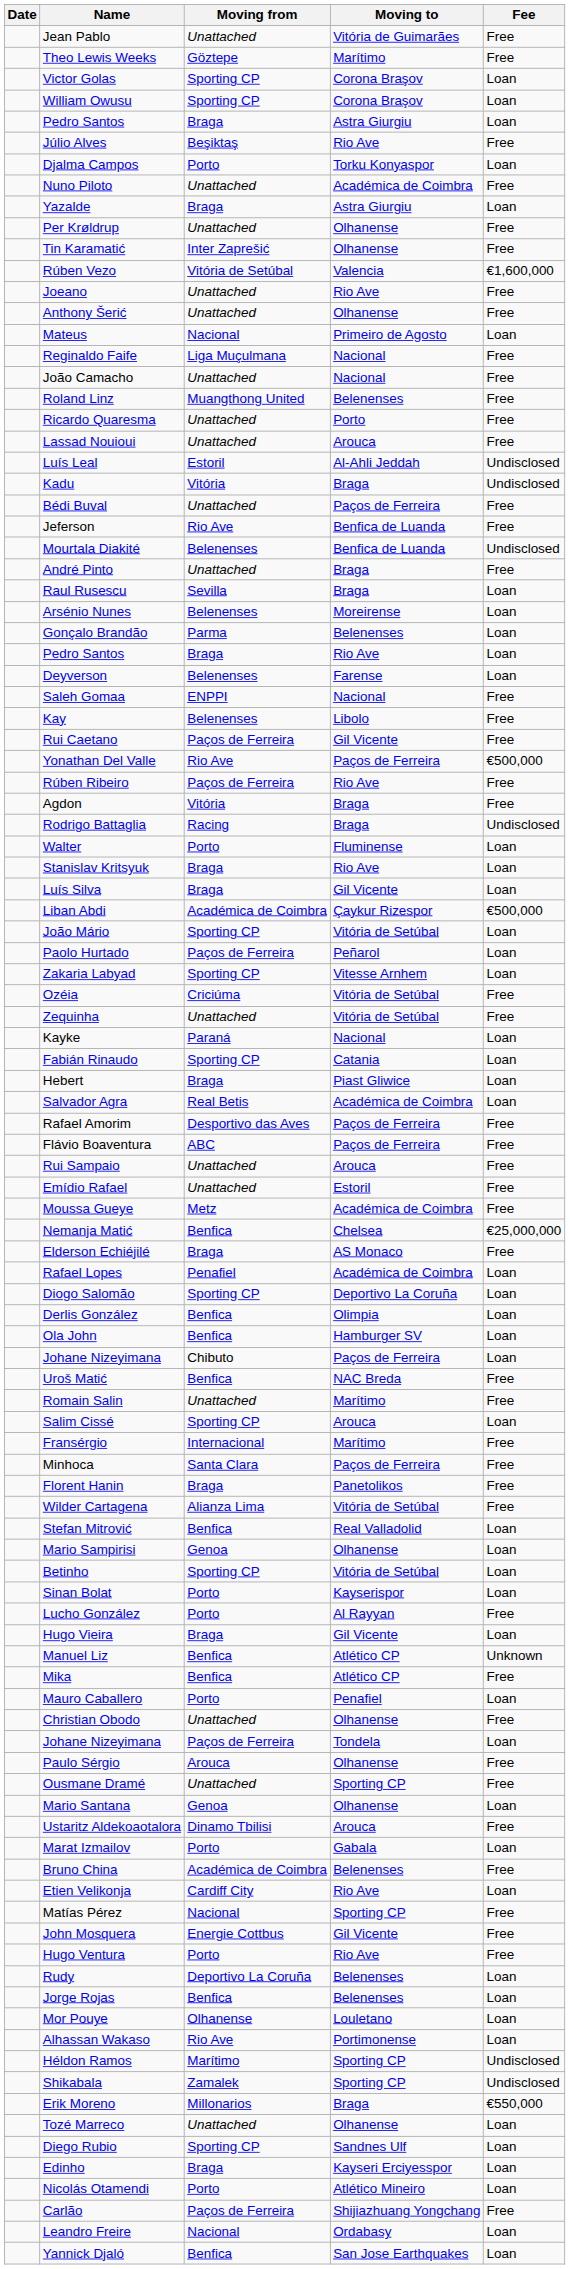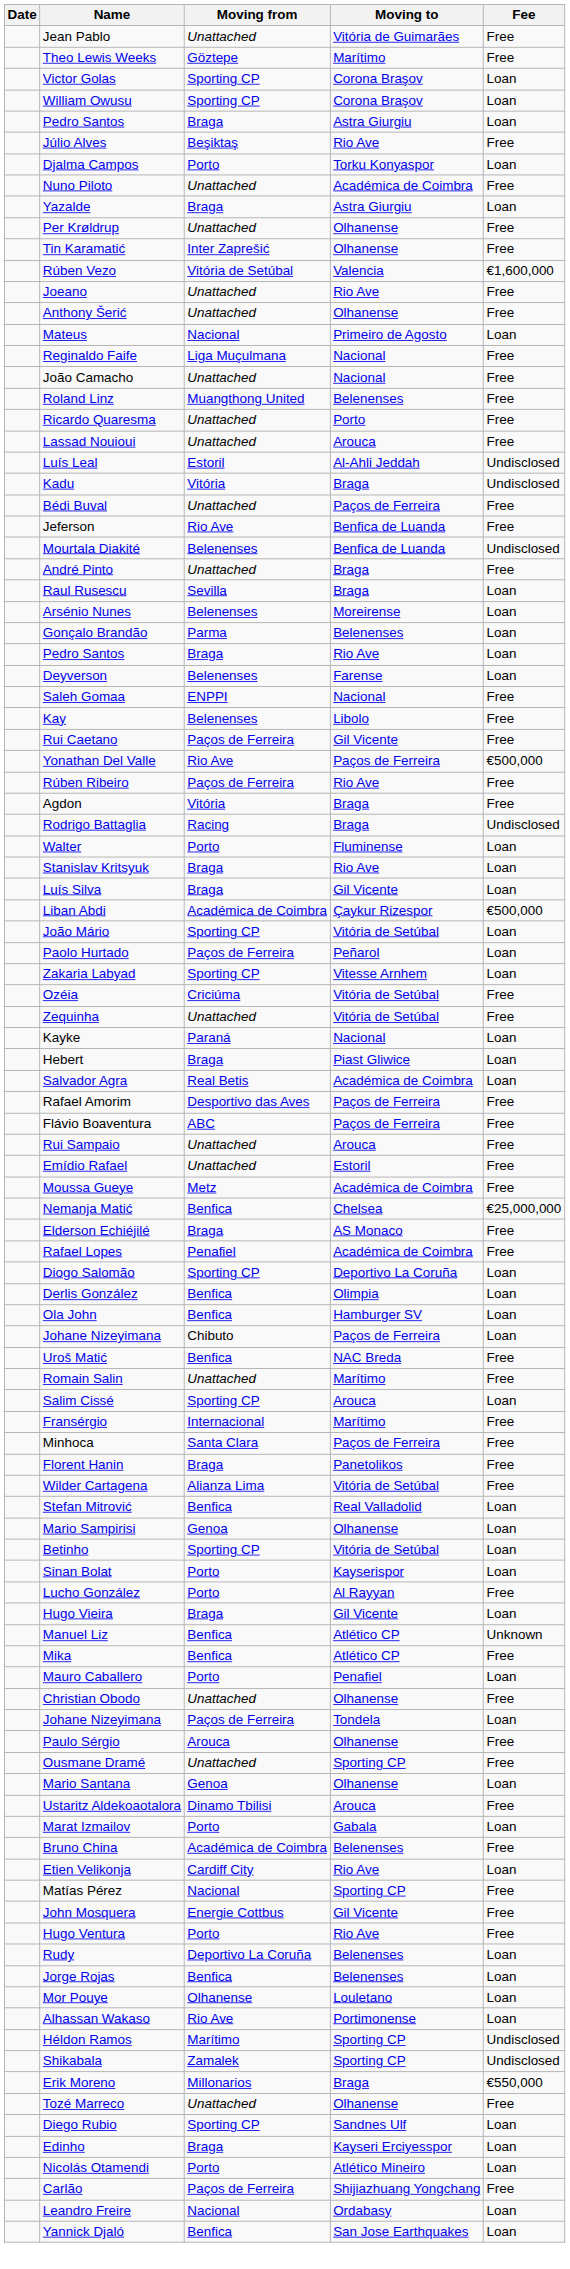 <table class="wikitable sortable">
 <tr>
 <th>Date</th>
 <th>Name</th>
 <th>Moving from</th>
 <th>Moving to</th>
 <th>Fee</th>
 </tr>
 <tr>
 <td><strong></strong></td>
 <td> Jean Pablo</td>
 <td><em>Unattached</em></td>
 <td> <a href='#'>Vitória de Guimarães</a></td>
 <td>Free</td>
 </tr>
 <tr>
 <td><strong></strong></td>
 <td> <a href='#'>Theo Lewis Weeks</a></td>
 <td> <a href='#'>Göztepe</a></td>
 <td> <a href='#'>Marítimo</a></td>
 <td>Free</td>
 </tr>
 <tr>
 <td><strong></strong></td>
 <td> <a href='#'>Victor Golas</a></td>
 <td> <a href='#'>Sporting CP</a></td>
 <td> <a href='#'>Corona Braşov</a></td>
 <td>Loan</td>
 </tr>
 <tr>
 <td><strong></strong></td>
 <td> <a href='#'>William Owusu</a></td>
 <td> <a href='#'>Sporting CP</a></td>
 <td> <a href='#'>Corona Braşov</a></td>
 <td>Loan</td>
 </tr>
 <tr>
 <td><strong></strong></td>
 <td> <a href='#'>Pedro Santos</a></td>
 <td> <a href='#'>Braga</a></td>
 <td> <a href='#'>Astra Giurgiu</a></td>
 <td>Loan</td>
 </tr>
 <tr>
 <td><strong></strong></td>
 <td> <a href='#'>Júlio Alves</a></td>
 <td> <a href='#'>Beşiktaş</a></td>
 <td> <a href='#'>Rio Ave</a></td>
 <td>Free</td>
 </tr>
 <tr>
 <td><strong></strong></td>
 <td> <a href='#'>Djalma Campos</a></td>
 <td> <a href='#'>Porto</a></td>
 <td> <a href='#'>Torku Konyaspor</a></td>
 <td>Loan</td>
 </tr>
 <tr>
 <td><strong></strong></td>
 <td> <a href='#'>Nuno Piloto</a></td>
 <td><em>Unattached</em></td>
 <td> <a href='#'>Académica de Coimbra</a></td>
 <td>Free</td>
 </tr>
 <tr>
 <td><strong></strong></td>
 <td> <a href='#'>Yazalde</a></td>
 <td> <a href='#'>Braga</a></td>
 <td> <a href='#'>Astra Giurgiu</a></td>
 <td>Loan</td>
 </tr>
 <tr>
 <td><strong></strong></td>
 <td> <a href='#'>Per Krøldrup</a></td>
 <td><em>Unattached</em></td>
 <td> <a href='#'>Olhanense</a></td>
 <td>Free</td>
 </tr>
 <tr>
 <td><strong></strong></td>
 <td> <a href='#'>Tin Karamatić</a></td>
 <td> <a href='#'>Inter Zaprešić</a></td>
 <td> <a href='#'>Olhanense</a></td>
 <td>Free</td>
 </tr>
 <tr>
 <td><strong></strong></td>
 <td> <a href='#'>Rúben Vezo</a></td>
 <td> <a href='#'>Vitória de Setúbal</a></td>
 <td> <a href='#'>Valencia</a></td>
 <td>€1,600,000</td>
 </tr>
 <tr>
 <td><strong></strong></td>
 <td> <a href='#'>Joeano</a></td>
 <td><em>Unattached</em></td>
 <td> <a href='#'>Rio Ave</a></td>
 <td>Free</td>
 </tr>
 <tr>
 <td><strong></strong></td>
 <td> <a href='#'>Anthony Šerić</a></td>
 <td><em>Unattached</em></td>
 <td> <a href='#'>Olhanense</a></td>
 <td>Free</td>
 </tr>
 <tr>
 <td><strong></strong></td>
 <td> <a href='#'>Mateus</a></td>
 <td> <a href='#'>Nacional</a></td>
 <td> <a href='#'>Primeiro de Agosto</a></td>
 <td>Loan</td>
 </tr>
 <tr>
 <td><strong></strong></td>
 <td> <a href='#'>Reginaldo Faife</a></td>
 <td> <a href='#'>Liga Muçulmana</a></td>
 <td> <a href='#'>Nacional</a></td>
 <td>Free</td>
 </tr>
 <tr>
 <td><strong></strong></td>
 <td> João Camacho</td>
 <td><em>Unattached</em></td>
 <td> <a href='#'>Nacional</a></td>
 <td>Free</td>
 </tr>
 <tr>
 <td><strong></strong></td>
 <td> <a href='#'>Roland Linz</a></td>
 <td> <a href='#'>Muangthong United</a></td>
 <td> <a href='#'>Belenenses</a></td>
 <td>Free</td>
 </tr>
 <tr>
 <td><strong></strong></td>
 <td> <a href='#'>Ricardo Quaresma</a></td>
 <td><em>Unattached</em></td>
 <td> <a href='#'>Porto</a></td>
 <td>Free</td>
 </tr>
 <tr>
 <td><strong></strong></td>
 <td> <a href='#'>Lassad Nouioui</a></td>
 <td><em>Unattached</em></td>
 <td> <a href='#'>Arouca</a></td>
 <td>Free</td>
 </tr>
 <tr>
 <td><strong></strong></td>
 <td> <a href='#'>Luís Leal</a></td>
 <td> <a href='#'>Estoril</a></td>
 <td> <a href='#'>Al-Ahli Jeddah</a></td>
 <td>Undisclosed</td>
 </tr>
 <tr>
 <td><strong></strong></td>
 <td> <a href='#'>Kadu</a></td>
 <td> <a href='#'>Vitória</a></td>
 <td> <a href='#'>Braga</a></td>
 <td>Undisclosed</td>
 </tr>
 <tr>
 <td><strong></strong></td>
 <td> <a href='#'>Bédi Buval</a></td>
 <td><em>Unattached</em></td>
 <td> <a href='#'>Paços de Ferreira</a></td>
 <td>Free</td>
 </tr>
 <tr>
 <td><strong></strong></td>
 <td> Jeferson</td>
 <td> <a href='#'>Rio Ave</a></td>
 <td> <a href='#'>Benfica de Luanda</a></td>
 <td>Free</td>
 </tr>
 <tr>
 <td><strong></strong></td>
 <td> <a href='#'>Mourtala Diakité</a></td>
 <td> <a href='#'>Belenenses</a></td>
 <td> <a href='#'>Benfica de Luanda</a></td>
 <td>Undisclosed</td>
 </tr>
 <tr>
 <td><strong></strong></td>
 <td> <a href='#'>André Pinto</a></td>
 <td><em>Unattached</em></td>
 <td> <a href='#'>Braga</a></td>
 <td>Free</td>
 </tr>
 <tr>
 <td><strong></strong></td>
 <td> <a href='#'>Raul Rusescu</a></td>
 <td> <a href='#'>Sevilla</a></td>
 <td> <a href='#'>Braga</a></td>
 <td>Loan</td>
 </tr>
 <tr>
 <td><strong></strong></td>
 <td> <a href='#'>Arsénio Nunes</a></td>
 <td> <a href='#'>Belenenses</a></td>
 <td> <a href='#'>Moreirense</a></td>
 <td>Loan</td>
 </tr>
 <tr>
 <td><strong></strong></td>
 <td> <a href='#'>Gonçalo Brandão</a></td>
 <td> <a href='#'>Parma</a></td>
 <td> <a href='#'>Belenenses</a></td>
 <td>Loan</td>
 </tr>
 <tr>
 <td><strong></strong></td>
 <td> <a href='#'>Pedro Santos</a></td>
 <td> <a href='#'>Braga</a></td>
 <td> <a href='#'>Rio Ave</a></td>
 <td>Loan</td>
 </tr>
 <tr>
 <td><strong></strong></td>
 <td> <a href='#'>Deyverson</a></td>
 <td> <a href='#'>Belenenses</a></td>
 <td> <a href='#'>Farense</a></td>
 <td>Loan</td>
 </tr>
 <tr>
 <td><strong></strong></td>
 <td> <a href='#'>Saleh Gomaa</a></td>
 <td> <a href='#'>ENPPI</a></td>
 <td> <a href='#'>Nacional</a></td>
 <td>Free</td>
 </tr>
 <tr>
 <td><strong></strong></td>
 <td> <a href='#'>Kay</a></td>
 <td> <a href='#'>Belenenses</a></td>
 <td> <a href='#'>Libolo</a></td>
 <td>Free</td>
 </tr>
 <tr>
 <td><strong></strong></td>
 <td> <a href='#'>Rui Caetano</a></td>
 <td> <a href='#'>Paços de Ferreira</a></td>
 <td> <a href='#'>Gil Vicente</a></td>
 <td>Free</td>
 </tr>
 <tr>
 <td><strong></strong></td>
 <td> <a href='#'>Yonathan Del Valle</a></td>
 <td> <a href='#'>Rio Ave</a></td>
 <td> <a href='#'>Paços de Ferreira</a></td>
 <td>€500,000</td>
 </tr>
 <tr>
 <td><strong></strong></td>
 <td> <a href='#'>Rúben Ribeiro</a></td>
 <td> <a href='#'>Paços de Ferreira</a></td>
 <td> <a href='#'>Rio Ave</a></td>
 <td>Free</td>
 </tr>
 <tr>
 <td><strong></strong></td>
 <td> Agdon</td>
 <td> <a href='#'>Vitória</a></td>
 <td> <a href='#'>Braga</a></td>
 <td>Free</td>
 </tr>
 <tr>
 <td><strong></strong></td>
 <td> <a href='#'>Rodrigo Battaglia</a></td>
 <td> <a href='#'>Racing</a></td>
 <td> <a href='#'>Braga</a></td>
 <td>Undisclosed</td>
 </tr>
 <tr>
 <td><strong></strong></td>
 <td> <a href='#'>Walter</a></td>
 <td> <a href='#'>Porto</a></td>
 <td> <a href='#'>Fluminense</a></td>
 <td>Loan</td>
 </tr>
 <tr>
 <td><strong></strong></td>
 <td> <a href='#'>Stanislav Kritsyuk</a></td>
 <td> <a href='#'>Braga</a></td>
 <td> <a href='#'>Rio Ave</a></td>
 <td>Loan</td>
 </tr>
 <tr>
 <td><strong></strong></td>
 <td> <a href='#'>Luís Silva</a></td>
 <td> <a href='#'>Braga</a></td>
 <td> <a href='#'>Gil Vicente</a></td>
 <td>Loan</td>
 </tr>
 <tr>
 <td><strong></strong></td>
 <td> <a href='#'>Liban Abdi</a></td>
 <td> <a href='#'>Académica de Coimbra</a></td>
 <td> <a href='#'>Çaykur Rizespor</a></td>
 <td>€500,000</td>
 </tr>
 <tr>
 <td><strong></strong></td>
 <td> <a href='#'>João Mário</a></td>
 <td> <a href='#'>Sporting CP</a></td>
 <td> <a href='#'>Vitória de Setúbal</a></td>
 <td>Loan</td>
 </tr>
 <tr>
 <td><strong></strong></td>
 <td> <a href='#'>Paolo Hurtado</a></td>
 <td> <a href='#'>Paços de Ferreira</a></td>
 <td> <a href='#'>Peñarol</a></td>
 <td>Loan</td>
 </tr>
 <tr>
 <td><strong></strong></td>
 <td> <a href='#'>Zakaria Labyad</a></td>
 <td> <a href='#'>Sporting CP</a></td>
 <td> <a href='#'>Vitesse Arnhem</a></td>
 <td>Loan</td>
 </tr>
 <tr>
 <td><strong></strong></td>
 <td> <a href='#'>Ozéia</a></td>
 <td> <a href='#'>Criciúma</a></td>
 <td> <a href='#'>Vitória de Setúbal</a></td>
 <td>Free</td>
 </tr>
 <tr>
 <td><strong></strong></td>
 <td> <a href='#'>Zequinha</a></td>
 <td><em>Unattached</em></td>
 <td> <a href='#'>Vitória de Setúbal</a></td>
 <td>Free</td>
 </tr>
 <tr>
 <td><strong></strong></td>
 <td> Kayke</td>
 <td> <a href='#'>Paraná</a></td>
 <td> <a href='#'>Nacional</a></td>
 <td>Loan</td>
 </tr>
 <tr>
 <td><strong></strong></td>
-<td> <a href='#'>Fabián Rinaudo</a></td>
-<td> <a href='#'>Sporting CP</a></td>
-<td> <a href='#'>Catania</a></td>
-<td>Loan</td>
-</tr>
-<tr>
-<td><strong></strong></td>
 <td> Hebert</td>
 <td> <a href='#'>Braga</a></td>
 <td> <a href='#'>Piast Gliwice</a></td>
 <td>Loan</td>
 </tr>
 <tr>
 <td><strong></strong></td>
 <td> <a href='#'>Salvador Agra</a></td>
 <td> <a href='#'>Real Betis</a></td>
 <td> <a href='#'>Académica de Coimbra</a></td>
 <td>Loan</td>
 </tr>
 <tr>
 <td><strong></strong></td>
 <td> Rafael Amorim</td>
 <td> <a href='#'>Desportivo das Aves</a></td>
 <td> <a href='#'>Paços de Ferreira</a></td>
 <td>Free</td>
 </tr>
 <tr>
 <td><strong></strong></td>
 <td> Flávio Boaventura</td>
 <td> <a href='#'>ABC</a></td>
 <td> <a href='#'>Paços de Ferreira</a></td>
 <td>Free</td>
 </tr>
 <tr>
 <td><strong></strong></td>
 <td> <a href='#'>Rui Sampaio</a></td>
 <td><em>Unattached</em></td>
 <td> <a href='#'>Arouca</a></td>
 <td>Free</td>
 </tr>
 <tr>
 <td><strong></strong></td>
 <td> <a href='#'>Emídio Rafael</a></td>
 <td><em>Unattached</em></td>
 <td> <a href='#'>Estoril</a></td>
 <td>Free</td>
 </tr>
 <tr>
 <td><strong></strong></td>
 <td> <a href='#'>Moussa Gueye</a></td>
 <td> <a href='#'>Metz</a></td>
 <td> <a href='#'>Académica de Coimbra</a></td>
 <td>Free</td>
 </tr>
 <tr>
 <td><strong></strong></td>
 <td> <a href='#'>Nemanja Matić</a></td>
 <td> <a href='#'>Benfica</a></td>
 <td> <a href='#'>Chelsea</a></td>
 <td>€25,000,000</td>
 </tr>
 <tr>
 <td><strong></strong></td>
 <td> <a href='#'>Elderson Echiéjilé</a></td>
 <td> <a href='#'>Braga</a></td>
 <td> <a href='#'>AS Monaco</a></td>
 <td>Free</td>
 </tr>
 <tr>
 <td><strong></strong></td>
 <td> <a href='#'>Rafael Lopes</a></td>
 <td> <a href='#'>Penafiel</a></td>
 <td> <a href='#'>Académica de Coimbra</a></td>
-<td>Loan</td>
+<td>Free</td>
 </tr>
 <tr>
 <td><strong></strong></td>
 <td> <a href='#'>Diogo Salomão</a></td>
 <td> <a href='#'>Sporting CP</a></td>
 <td> <a href='#'>Deportivo La Coruña</a></td>
 <td>Loan</td>
 </tr>
 <tr>
 <td><strong></strong></td>
 <td> <a href='#'>Derlis González</a></td>
 <td> <a href='#'>Benfica</a></td>
 <td> <a href='#'>Olimpia</a></td>
 <td>Loan</td>
 </tr>
 <tr>
 <td><strong></strong></td>
 <td> <a href='#'>Ola John</a></td>
 <td> <a href='#'>Benfica</a></td>
 <td> <a href='#'>Hamburger SV</a></td>
 <td>Loan</td>
 </tr>
 <tr>
 <td><strong></strong></td>
 <td> <a href='#'>Johane Nizeyimana</a></td>
 <td> Chibuto</td>
 <td> <a href='#'>Paços de Ferreira</a></td>
 <td>Loan</td>
 </tr>
 <tr>
 <td><strong></strong></td>
 <td> <a href='#'>Uroš Matić</a></td>
 <td> <a href='#'>Benfica</a></td>
 <td> <a href='#'>NAC Breda</a></td>
 <td>Free</td>
 </tr>
 <tr>
 <td><strong></strong></td>
 <td> <a href='#'>Romain Salin</a></td>
 <td><em>Unattached</em></td>
 <td> <a href='#'>Marítimo</a></td>
 <td>Free</td>
 </tr>
 <tr>
 <td><strong></strong></td>
 <td> <a href='#'>Salim Cissé</a></td>
 <td> <a href='#'>Sporting CP</a></td>
 <td> <a href='#'>Arouca</a></td>
 <td>Loan</td>
 </tr>
 <tr>
 <td><strong></strong></td>
 <td> <a href='#'>Fransérgio</a></td>
 <td> <a href='#'>Internacional</a></td>
 <td> <a href='#'>Marítimo</a></td>
 <td>Free</td>
 </tr>
 <tr>
 <td><strong></strong></td>
 <td> Minhoca</td>
 <td> <a href='#'>Santa Clara</a></td>
 <td> <a href='#'>Paços de Ferreira</a></td>
 <td>Free</td>
 </tr>
 <tr>
 <td><strong></strong></td>
 <td> <a href='#'>Florent Hanin</a></td>
 <td> <a href='#'>Braga</a></td>
 <td> <a href='#'>Panetolikos</a></td>
 <td>Free</td>
 </tr>
 <tr>
 <td><strong></strong></td>
 <td> <a href='#'>Wilder Cartagena</a></td>
 <td> <a href='#'>Alianza Lima</a></td>
 <td> <a href='#'>Vitória de Setúbal</a></td>
 <td>Free</td>
 </tr>
 <tr>
 <td><strong></strong></td>
 <td> <a href='#'>Stefan Mitrović</a></td>
 <td> <a href='#'>Benfica</a></td>
 <td> <a href='#'>Real Valladolid</a></td>
 <td>Loan</td>
 </tr>
 <tr>
 <td><strong></strong></td>
 <td> <a href='#'>Mario Sampirisi</a></td>
 <td> <a href='#'>Genoa</a></td>
 <td> <a href='#'>Olhanense</a></td>
 <td>Loan</td>
 </tr>
 <tr>
 <td><strong></strong></td>
 <td> <a href='#'>Betinho</a></td>
 <td> <a href='#'>Sporting CP</a></td>
 <td> <a href='#'>Vitória de Setúbal</a></td>
 <td>Loan</td>
 </tr>
 <tr>
 <td><strong></strong></td>
 <td> <a href='#'>Sinan Bolat</a></td>
 <td> <a href='#'>Porto</a></td>
 <td> <a href='#'>Kayserispor</a></td>
 <td>Loan</td>
 </tr>
 <tr>
 <td><strong></strong></td>
 <td> <a href='#'>Lucho González</a></td>
 <td> <a href='#'>Porto</a></td>
 <td> <a href='#'>Al Rayyan</a></td>
 <td>Free</td>
 </tr>
 <tr>
 <td><strong></strong></td>
 <td> <a href='#'>Hugo Vieira</a></td>
 <td> <a href='#'>Braga</a></td>
 <td> <a href='#'>Gil Vicente</a></td>
 <td>Loan</td>
 </tr>
 <tr>
 <td><strong></strong></td>
 <td> <a href='#'>Manuel Liz</a></td>
 <td> <a href='#'>Benfica</a></td>
 <td> <a href='#'>Atlético CP</a></td>
 <td>Unknown</td>
 </tr>
 <tr>
 <td><strong></strong></td>
 <td> <a href='#'>Mika</a></td>
 <td> <a href='#'>Benfica</a></td>
 <td> <a href='#'>Atlético CP</a></td>
 <td>Free</td>
 </tr>
 <tr>
 <td><strong></strong></td>
 <td> <a href='#'>Mauro Caballero</a></td>
 <td> <a href='#'>Porto</a></td>
 <td> <a href='#'>Penafiel</a></td>
 <td>Loan</td>
 </tr>
 <tr>
 <td><strong></strong></td>
 <td> <a href='#'>Christian Obodo</a></td>
 <td><em>Unattached</em></td>
 <td> <a href='#'>Olhanense</a></td>
 <td>Free</td>
 </tr>
 <tr>
 <td><strong></strong></td>
 <td> <a href='#'>Johane Nizeyimana</a></td>
 <td> <a href='#'>Paços de Ferreira</a></td>
 <td> <a href='#'>Tondela</a></td>
 <td>Loan</td>
 </tr>
 <tr>
 <td><strong></strong></td>
 <td> <a href='#'>Paulo Sérgio</a></td>
 <td> <a href='#'>Arouca</a></td>
 <td> <a href='#'>Olhanense</a></td>
 <td>Free</td>
 </tr>
 <tr>
 <td><strong></strong></td>
 <td> <a href='#'>Ousmane Dramé</a></td>
 <td><em>Unattached</em></td>
 <td> <a href='#'>Sporting CP</a></td>
 <td>Free</td>
 </tr>
 <tr>
 <td><strong></strong></td>
 <td> <a href='#'>Mario Santana</a></td>
 <td> <a href='#'>Genoa</a></td>
 <td> <a href='#'>Olhanense</a></td>
 <td>Loan</td>
 </tr>
 <tr>
 <td><strong></strong></td>
 <td> <a href='#'>Ustaritz Aldekoaotalora</a></td>
 <td> <a href='#'>Dinamo Tbilisi</a></td>
 <td> <a href='#'>Arouca</a></td>
 <td>Free</td>
 </tr>
 <tr>
 <td><strong></strong></td>
 <td> <a href='#'>Marat Izmailov</a></td>
 <td> <a href='#'>Porto</a></td>
 <td> <a href='#'>Gabala</a></td>
 <td>Loan</td>
 </tr>
 <tr>
 <td><strong></strong></td>
 <td> <a href='#'>Bruno China</a></td>
 <td> <a href='#'>Académica de Coimbra</a></td>
 <td> <a href='#'>Belenenses</a></td>
 <td>Free</td>
 </tr>
 <tr>
 <td><strong></strong></td>
 <td> <a href='#'>Etien Velikonja</a></td>
 <td> <a href='#'>Cardiff City</a></td>
 <td> <a href='#'>Rio Ave</a></td>
 <td>Loan</td>
 </tr>
 <tr>
 <td><strong></strong></td>
 <td> Matías Pérez</td>
 <td> <a href='#'>Nacional</a></td>
 <td> <a href='#'>Sporting CP</a></td>
 <td>Free</td>
 </tr>
 <tr>
 <td><strong></strong></td>
 <td> <a href='#'>John Mosquera</a></td>
 <td> <a href='#'>Energie Cottbus</a></td>
 <td> <a href='#'>Gil Vicente</a></td>
 <td>Free</td>
 </tr>
 <tr>
 <td><strong></strong></td>
 <td> <a href='#'>Hugo Ventura</a></td>
 <td> <a href='#'>Porto</a></td>
 <td> <a href='#'>Rio Ave</a></td>
 <td>Free</td>
 </tr>
 <tr>
 <td><strong></strong></td>
 <td> <a href='#'>Rudy</a></td>
 <td> <a href='#'>Deportivo La Coruña</a></td>
 <td> <a href='#'>Belenenses</a></td>
 <td>Loan</td>
 </tr>
 <tr>
 <td><strong></strong></td>
 <td> <a href='#'>Jorge Rojas</a></td>
 <td> <a href='#'>Benfica</a></td>
 <td> <a href='#'>Belenenses</a></td>
 <td>Loan</td>
 </tr>
 <tr>
 <td><strong></strong></td>
 <td> <a href='#'>Mor Pouye</a></td>
 <td> <a href='#'>Olhanense</a></td>
 <td> <a href='#'>Louletano</a></td>
 <td>Loan</td>
 </tr>
 <tr>
 <td><strong></strong></td>
 <td> <a href='#'>Alhassan Wakaso</a></td>
 <td> <a href='#'>Rio Ave</a></td>
 <td> <a href='#'>Portimonense</a></td>
 <td>Loan</td>
 </tr>
 <tr>
 <td><strong></strong></td>
 <td> <a href='#'>Héldon Ramos</a></td>
 <td> <a href='#'>Marítimo</a></td>
 <td> <a href='#'>Sporting CP</a></td>
 <td>Undisclosed</td>
 </tr>
 <tr>
 <td><strong></strong></td>
 <td> <a href='#'>Shikabala</a></td>
 <td> <a href='#'>Zamalek</a></td>
 <td> <a href='#'>Sporting CP</a></td>
 <td>Undisclosed</td>
 </tr>
 <tr>
 <td><strong></strong></td>
 <td> <a href='#'>Erik Moreno</a></td>
 <td> <a href='#'>Millonarios</a></td>
 <td> <a href='#'>Braga</a></td>
 <td>€550,000</td>
 </tr>
 <tr>
 <td><strong></strong></td>
 <td> <a href='#'>Tozé Marreco</a></td>
 <td><em>Unattached</em></td>
 <td> <a href='#'>Olhanense</a></td>
-<td>Loan</td>
+<td>Free</td>
 </tr>
 <tr>
 <td><strong></strong></td>
 <td> <a href='#'>Diego Rubio</a></td>
 <td> <a href='#'>Sporting CP</a></td>
 <td> <a href='#'>Sandnes Ulf</a></td>
 <td>Loan</td>
 </tr>
 <tr>
 <td><strong></strong></td>
 <td> <a href='#'>Edinho</a></td>
 <td> <a href='#'>Braga</a></td>
 <td> <a href='#'>Kayseri Erciyesspor</a></td>
 <td>Loan</td>
 </tr>
 <tr>
 <td><strong></strong></td>
 <td> <a href='#'>Nicolás Otamendi</a></td>
 <td> <a href='#'>Porto</a></td>
 <td> <a href='#'>Atlético Mineiro</a></td>
 <td>Loan</td>
 </tr>
 <tr>
 <td><strong></strong></td>
 <td> <a href='#'>Carlão</a></td>
 <td> <a href='#'>Paços de Ferreira</a></td>
 <td> <a href='#'>Shijiazhuang Yongchang</a></td>
 <td>Free</td>
 </tr>
 <tr>
 <td><strong></strong></td>
 <td> <a href='#'>Leandro Freire</a></td>
 <td> <a href='#'>Nacional</a></td>
 <td> <a href='#'>Ordabasy</a></td>
 <td>Loan</td>
 </tr>
 <tr>
 <td><strong></strong></td>
 <td> <a href='#'>Yannick Djaló</a></td>
 <td> <a href='#'>Benfica</a></td>
 <td> <a href='#'>San Jose Earthquakes</a></td>
 <td>Loan</td>
 </tr>
 </table>
